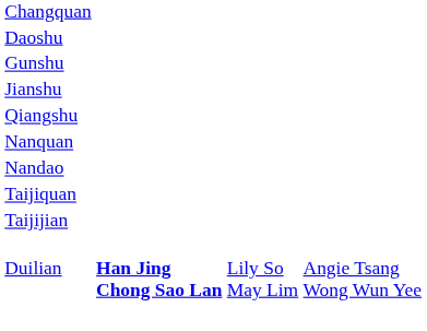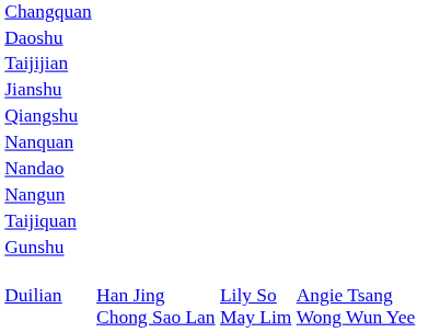 <table>
 <tr>
 <td><a href='#'>Changquan</a></td>
 <td></td>
 <td></td>
 <td></td>
 </tr>
 <tr>
 <td><a href='#'>Daoshu</a></td>
 <td></td>
 <td></td>
 <td></td>
 </tr>
 <tr>
-<td><a href='#'>Gunshu</a></td>
+<td><a href='#'>Taijijian</a></td>
 <td></td>
 <td></td>
 <td></td>
 </tr>
 <tr>
 <td><a href='#'>Jianshu</a></td>
 <td></td>
 <td></td>
 <td></td>
 </tr>
 <tr>
 <td><a href='#'>Qiangshu</a></td>
 <td></td>
 <td></td>
 <td></td>
 </tr>
 <tr>
 <td><a href='#'>Nanquan</a></td>
 <td></td>
 <td></td>
 <td></td>
 </tr>
 <tr>
 <td><a href='#'>Nandao</a></td>
 <td></td>
 <td></td>
 <td></td>
 </tr>
 <tr>
+<td><a href='#'>Nangun</a></td>
+<td></td>
+<td></td>
+<td></td>
+</tr>
+<tr>
 <td><a href='#'>Taijiquan</a></td>
 <td></td>
 <td></td>
 <td></td>
 </tr>
 <tr>
-<td><a href='#'>Taijijian</a></td>
+<td><a href='#'>Gunshu</a></td>
 <td></td>
 <td></td>
 <td></td>
 </tr>
 <tr>
 <td><a href='#'>Duilian</a></td>
-<td><strong><br><a href='#'>Han Jing</a><br><a href='#'>Chong Sao Lan</a></strong></td>
+<td><br><a href='#'>Han Jing</a><br><a href='#'>Chong Sao Lan</a></td>
 <td><br><a href='#'>Lily So</a><br><a href='#'>May Lim</a></td>
 <td><br><a href='#'>Angie Tsang</a><br><a href='#'>Wong Wun Yee</a></td>
 </tr>
 </table>
